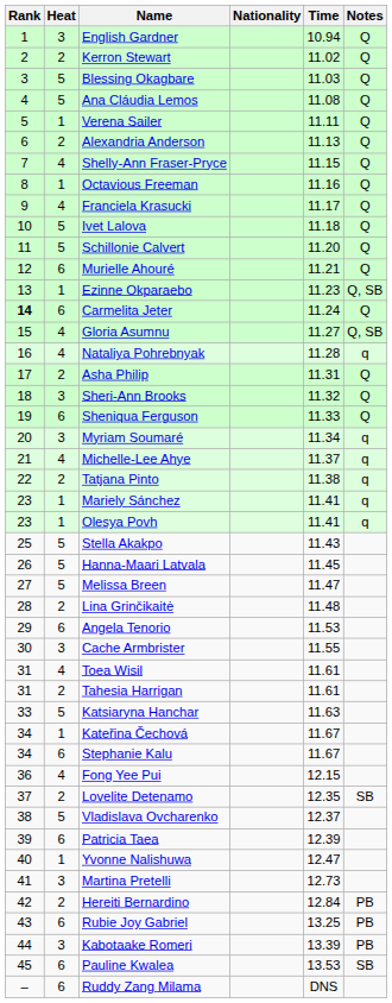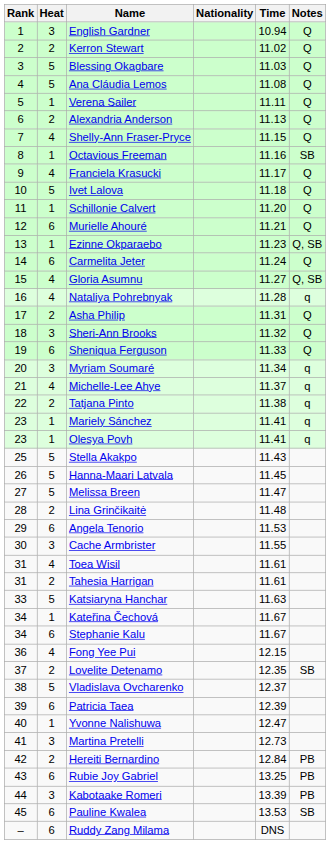 <table class="wikitable sortable" style="text-align:center">
 <tr>
 <th>Rank</th>
 <th>Heat</th>
 <th>Name</th>
 <th>Nationality</th>
 <th>Time</th>
 <th>Notes</th>
 </tr>
 <tr bgcolor=ccffcc>
 <td>1</td>
 <td>3</td>
 <td align=left><a href='#'>English Gardner</a></td>
 <td align=left></td>
 <td>10.94</td>
 <td>Q</td>
 </tr>
 <tr bgcolor=ccffcc>
 <td>2</td>
 <td>2</td>
 <td align=left><a href='#'>Kerron Stewart</a></td>
 <td align=left></td>
 <td>11.02</td>
 <td>Q</td>
 </tr>
 <tr bgcolor=ccffcc>
 <td>3</td>
 <td>5</td>
 <td align=left><a href='#'>Blessing Okagbare</a></td>
 <td align=left></td>
 <td>11.03</td>
 <td>Q</td>
 </tr>
 <tr bgcolor=ccffcc>
 <td>4</td>
 <td>5</td>
 <td align=left><a href='#'>Ana Cláudia Lemos</a></td>
 <td align=left></td>
 <td>11.08</td>
 <td>Q</td>
 </tr>
 <tr bgcolor=ccffcc>
 <td>5</td>
 <td>1</td>
 <td align=left><a href='#'>Verena Sailer</a></td>
 <td align=left></td>
 <td>11.11</td>
 <td>Q</td>
 </tr>
 <tr bgcolor=ccffcc>
 <td>6</td>
 <td>2</td>
 <td align=left><a href='#'>Alexandria Anderson</a></td>
 <td align=left></td>
 <td>11.13</td>
 <td>Q</td>
 </tr>
 <tr bgcolor=ccffcc>
 <td>7</td>
 <td>4</td>
 <td align=left><a href='#'>Shelly-Ann Fraser-Pryce</a></td>
 <td align=left></td>
 <td>11.15</td>
 <td>Q</td>
 </tr>
 <tr bgcolor=ccffcc>
 <td>8</td>
 <td>1</td>
 <td align=left><a href='#'>Octavious Freeman</a></td>
 <td align=left></td>
 <td>11.16</td>
-<td>Q</td>
+<td>SB</td>
 </tr>
 <tr bgcolor=ccffcc>
 <td>9</td>
 <td>4</td>
 <td align=left><a href='#'>Franciela Krasucki</a></td>
 <td align=left></td>
 <td>11.17</td>
 <td>Q</td>
 </tr>
 <tr bgcolor=ccffcc>
 <td>10</td>
 <td>5</td>
 <td align=left><a href='#'>Ivet Lalova</a></td>
 <td align=left></td>
 <td>11.18</td>
 <td>Q</td>
 </tr>
 <tr bgcolor=ccffcc>
 <td>11</td>
-<td>5</td>
+<td>1</td>
 <td align=left><a href='#'>Schillonie Calvert</a></td>
 <td align=left></td>
 <td>11.20</td>
 <td>Q</td>
 </tr>
 <tr bgcolor=ccffcc>
 <td>12</td>
 <td>6</td>
 <td align=left><a href='#'>Murielle Ahouré</a></td>
 <td align=left></td>
 <td>11.21</td>
 <td>Q</td>
 </tr>
 <tr bgcolor=ccffcc>
 <td>13</td>
 <td>1</td>
 <td align=left><a href='#'>Ezinne Okparaebo</a></td>
 <td align=left></td>
 <td>11.23</td>
 <td>Q, SB</td>
 </tr>
 <tr bgcolor=ccffcc>
-<td><strong>14</strong></td>
+<td>14</td>
 <td>6</td>
 <td align=left><a href='#'>Carmelita Jeter</a></td>
 <td align=left></td>
 <td>11.24</td>
 <td>Q</td>
 </tr>
 <tr bgcolor=ccffcc>
 <td>15</td>
 <td>4</td>
 <td align=left><a href='#'>Gloria Asumnu</a></td>
 <td align=left></td>
 <td>11.27</td>
 <td>Q, SB</td>
 </tr>
 <tr bgcolor=ddffdd>
 <td>16</td>
 <td>4</td>
 <td align=left><a href='#'>Nataliya Pohrebnyak</a></td>
 <td align=left></td>
 <td>11.28</td>
 <td>q</td>
 </tr>
 <tr bgcolor=ccffcc>
 <td>17</td>
 <td>2</td>
 <td align=left><a href='#'>Asha Philip</a></td>
 <td align=left></td>
 <td>11.31</td>
 <td>Q</td>
 </tr>
 <tr bgcolor=ccffcc>
 <td>18</td>
 <td>3</td>
 <td align=left><a href='#'>Sheri-Ann Brooks</a></td>
 <td align=left></td>
 <td>11.32</td>
 <td>Q</td>
 </tr>
 <tr bgcolor=ccffcc>
 <td>19</td>
 <td>6</td>
 <td align=left><a href='#'>Sheniqua Ferguson</a></td>
 <td align=left></td>
 <td>11.33</td>
 <td>Q</td>
 </tr>
 <tr bgcolor=ddffdd>
 <td>20</td>
 <td>3</td>
 <td align=left><a href='#'>Myriam Soumaré</a></td>
 <td align=left></td>
 <td>11.34</td>
 <td>q</td>
 </tr>
 <tr bgcolor=ddffdd>
 <td>21</td>
 <td>4</td>
 <td align=left><a href='#'>Michelle-Lee Ahye</a></td>
 <td align=left></td>
 <td>11.37</td>
 <td>q</td>
 </tr>
 <tr bgcolor=ddffdd>
 <td>22</td>
 <td>2</td>
 <td align=left><a href='#'>Tatjana Pinto</a></td>
 <td align=left></td>
 <td>11.38</td>
 <td>q</td>
 </tr>
 <tr bgcolor=ddffdd>
 <td>23</td>
 <td>1</td>
 <td align=left><a href='#'>Mariely Sánchez</a></td>
 <td align=left></td>
 <td>11.41</td>
 <td>q</td>
 </tr>
 <tr bgcolor=ddffdd>
 <td>23</td>
 <td>1</td>
 <td align=left><a href='#'>Olesya Povh</a></td>
 <td align=left></td>
 <td>11.41</td>
 <td>q</td>
 </tr>
 <tr>
 <td>25</td>
 <td>5</td>
 <td align=left><a href='#'>Stella Akakpo</a></td>
 <td align=left></td>
 <td>11.43</td>
 <td></td>
 </tr>
 <tr>
 <td>26</td>
 <td>5</td>
 <td align=left><a href='#'>Hanna-Maari Latvala</a></td>
 <td align=left></td>
 <td>11.45</td>
 <td></td>
 </tr>
 <tr>
 <td>27</td>
 <td>5</td>
 <td align=left><a href='#'>Melissa Breen</a></td>
 <td align=left></td>
 <td>11.47</td>
 <td></td>
 </tr>
 <tr>
 <td>28</td>
 <td>2</td>
 <td align=left><a href='#'>Lina Grinčikaitė</a></td>
 <td align=left></td>
 <td>11.48</td>
 <td></td>
 </tr>
 <tr>
 <td>29</td>
 <td>6</td>
 <td align=left><a href='#'>Angela Tenorio</a></td>
 <td align=left></td>
 <td>11.53</td>
 <td></td>
 </tr>
 <tr>
 <td>30</td>
 <td>3</td>
 <td align=left><a href='#'>Cache Armbrister</a></td>
 <td align=left></td>
 <td>11.55</td>
 <td></td>
 </tr>
 <tr>
 <td>31</td>
 <td>4</td>
 <td align=left><a href='#'>Toea Wisil</a></td>
 <td align=left></td>
 <td>11.61</td>
 <td></td>
 </tr>
 <tr>
 <td>31</td>
 <td>2</td>
 <td align=left><a href='#'>Tahesia Harrigan</a></td>
 <td align=left></td>
 <td>11.61</td>
 <td></td>
 </tr>
 <tr>
 <td>33</td>
 <td>5</td>
 <td align=left><a href='#'>Katsiaryna Hanchar</a></td>
 <td align=left></td>
 <td>11.63</td>
 <td></td>
 </tr>
 <tr>
 <td>34</td>
 <td>1</td>
 <td align=left><a href='#'>Kateřina Čechová</a></td>
 <td align=left></td>
 <td>11.67</td>
 <td></td>
 </tr>
 <tr>
 <td>34</td>
 <td>6</td>
 <td align=left><a href='#'>Stephanie Kalu</a></td>
 <td align=left></td>
 <td>11.67</td>
 <td></td>
 </tr>
 <tr>
 <td>36</td>
 <td>4</td>
 <td align=left><a href='#'>Fong Yee Pui</a></td>
 <td align=left></td>
 <td>12.15</td>
 <td></td>
 </tr>
 <tr>
 <td>37</td>
 <td>2</td>
 <td align=left><a href='#'>Lovelite Detenamo</a></td>
 <td align=left></td>
 <td>12.35</td>
 <td>SB</td>
 </tr>
 <tr>
 <td>38</td>
 <td>5</td>
 <td align=left><a href='#'>Vladislava Ovcharenko</a></td>
 <td align=left></td>
 <td>12.37</td>
 <td></td>
 </tr>
 <tr>
 <td>39</td>
 <td>6</td>
 <td align=left><a href='#'>Patricia Taea</a></td>
 <td align=left></td>
 <td>12.39</td>
 <td></td>
 </tr>
 <tr>
 <td>40</td>
 <td>1</td>
 <td align=left><a href='#'>Yvonne Nalishuwa</a></td>
 <td align=left></td>
 <td>12.47</td>
 <td></td>
 </tr>
 <tr>
 <td>41</td>
 <td>3</td>
 <td align=left><a href='#'>Martina Pretelli</a></td>
 <td align=left></td>
 <td>12.73</td>
 <td></td>
 </tr>
 <tr>
 <td>42</td>
 <td>2</td>
 <td align=left><a href='#'>Hereiti Bernardino</a></td>
 <td align=left></td>
 <td>12.84</td>
 <td>PB</td>
 </tr>
 <tr>
 <td>43</td>
 <td>6</td>
 <td align=left><a href='#'>Rubie Joy Gabriel</a></td>
 <td align=left></td>
 <td>13.25</td>
 <td>PB</td>
 </tr>
 <tr>
 <td>44</td>
 <td>3</td>
 <td align=left><a href='#'>Kabotaake Romeri</a></td>
 <td align=left></td>
 <td>13.39</td>
 <td>PB</td>
 </tr>
 <tr>
 <td>45</td>
 <td>6</td>
 <td align=left><a href='#'>Pauline Kwalea</a></td>
 <td align=left></td>
 <td>13.53</td>
 <td>SB</td>
 </tr>
 <tr>
 <td>–</td>
 <td>6</td>
 <td align=left><a href='#'>Ruddy Zang Milama</a></td>
 <td align=left></td>
 <td>DNS</td>
 <td></td>
 </tr>
 </table>
